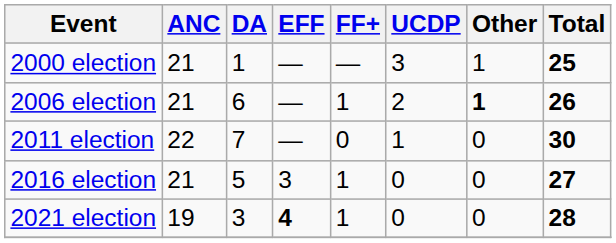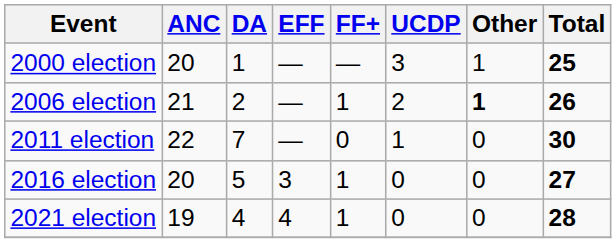 <table class="wikitable">
 <tr>
 <th>Event</th>
 <th><a href='#'>ANC</a></th>
 <th><a href='#'>DA</a></th>
 <th><a href='#'>EFF</a></th>
 <th><a href='#'>FF+</a></th>
 <th><a href='#'>UCDP</a></th>
 <th>Other</th>
 <th>Total</th>
 </tr>
 <tr>
 <td><a href='#'>2000 election</a></td>
-<td>21</td>
+<td>20</td>
 <td>1</td>
 <td>—</td>
 <td>—</td>
 <td>3</td>
 <td>1</td>
 <td><strong>25</strong></td>
 </tr>
 <tr>
 <td><a href='#'>2006 election</a></td>
 <td>21</td>
-<td>6</td>
+<td>2</td>
 <td>—</td>
 <td>1</td>
 <td>2</td>
 <td><strong>1</strong></td>
 <td><strong>26</strong></td>
 </tr>
 <tr>
 <td><a href='#'>2011 election</a></td>
 <td>22</td>
 <td>7</td>
 <td>—</td>
 <td>0</td>
 <td>1</td>
 <td>0</td>
 <td><strong>30</strong></td>
 </tr>
 <tr>
 <td><a href='#'>2016 election</a></td>
-<td>21</td>
+<td>20</td>
 <td>5</td>
 <td>3</td>
 <td>1</td>
 <td>0</td>
 <td>0</td>
 <td><strong>27</strong></td>
 </tr>
 <tr>
 <td><a href='#'>2021 election</a></td>
 <td>19</td>
-<td>3</td>
-<td><strong>4</strong></td>
+<td>4</td>
+<td>4</td>
 <td>1</td>
 <td>0</td>
 <td>0</td>
 <td><strong>28</strong></td>
 </tr>
 <tr>
 </tr>
 </table>
